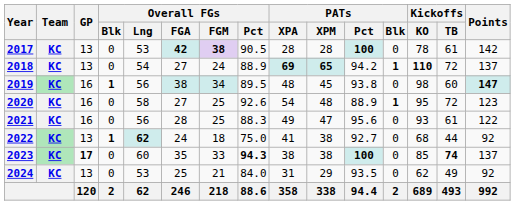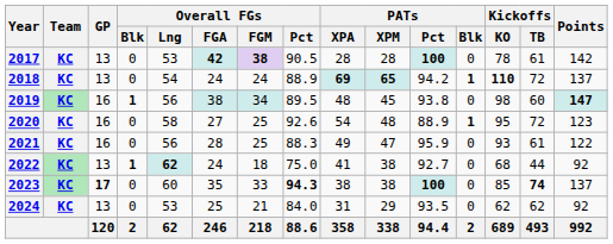 <table class=wikitable style="text-align:center;">
 <tr>
 <th rowspan="2">Year</th>
 <th rowspan="2">Team</th>
 <th rowspan="2">GP</th>
 <th colspan="5">Overall FGs</th>
 <th colspan="4">PATs</th>
 <th colspan="2">Kickoffs</th>
 <th rowspan="2">Points</th>
 </tr>
 <tr>
 <th>Blk</th>
 <th>Lng</th>
 <th>FGA</th>
 <th>FGM</th>
 <th>Pct</th>
 <th>XPA</th>
 <th>XPM</th>
 <th>Pct</th>
 <th>Blk</th>
 <th>KO</th>
 <th>TB</th>
 </tr>
 <tr>
 <th><a href='#'>2017</a></th>
 <th><a href='#'>KC</a></th>
 <td>13</td>
 <td>0</td>
 <td>53</td>
 <td style="background:#cfecec; width:3em;"><strong>42</strong></td>
 <td style="background:#e0cef2;"><strong>38</strong></td>
 <td>90.5</td>
 <td>28</td>
 <td>28</td>
 <td style="background:#cfecec; width:3em;"><strong>100</strong></td>
 <td>0</td>
 <td>78</td>
 <td>61</td>
 <td>142</td>
 </tr>
 <tr>
 <th><a href='#'>2018</a></th>
 <th><a href='#'>KC</a></th>
 <td>13</td>
 <td>0</td>
 <td>54</td>
-<td>27</td>
+<td>24</td>
 <td>24</td>
 <td>88.9</td>
 <td style="background:#cfecec; width:3em;"><strong>69</strong></td>
 <td style="background:#cfecec; width:3em;"><strong>65</strong></td>
 <td>94.2</td>
 <td><strong>1</strong></td>
 <td><strong>110</strong></td>
 <td>72</td>
 <td>137</td>
 </tr>
 <tr>
 <th><a href='#'>2019</a></th>
 <th style="background:#afe6ba;"><a href='#'>KC</a></th>
 <td>16</td>
 <td><strong>1</strong></td>
 <td>56</td>
 <td style="background:#cfecec; width:3em;">38</td>
 <td style="background:#cfecec; width:3em;">34</td>
 <td>89.5</td>
 <td>48</td>
 <td>45</td>
 <td>93.8</td>
 <td>0</td>
 <td>98</td>
 <td>60</td>
 <td style="background:#cfecec; width:3em;"><strong>147</strong></td>
 </tr>
 <tr>
 <th><a href='#'>2020</a></th>
 <th><a href='#'>KC</a></th>
 <td>16</td>
 <td>0</td>
 <td>58</td>
 <td>27</td>
 <td>25</td>
 <td>92.6</td>
 <td>54</td>
 <td>48</td>
 <td>88.9</td>
 <td><strong>1</strong></td>
 <td>95</td>
 <td>72</td>
 <td>123</td>
 </tr>
 <tr>
 <th><a href='#'>2021</a></th>
 <th><a href='#'>KC</a></th>
 <td>16</td>
 <td>0</td>
 <td>56</td>
 <td>28</td>
 <td>25</td>
 <td>88.3</td>
 <td>49</td>
 <td>47</td>
-<td>95.6</td>
+<td>95.9</td>
 <td>0</td>
 <td>93</td>
 <td>61</td>
 <td>122</td>
 </tr>
 <tr>
 <th><a href='#'>2022</a></th>
 <th style="background:#afe6ba; width:3em;"><a href='#'>KC</a></th>
 <td>13</td>
 <td><strong>1</strong></td>
 <td style="background:#cfecec; width:3em;"><strong>62</strong></td>
 <td>24</td>
 <td>18</td>
 <td>75.0</td>
 <td>41</td>
 <td>38</td>
 <td>92.7</td>
 <td>0</td>
 <td>68</td>
 <td>44</td>
 <td>92</td>
 </tr>
 <tr>
 <th><a href='#'>2023</a></th>
 <th style="background:#afe6ba; width:3em;"><a href='#'>KC</a></th>
 <td><strong>17</strong></td>
 <td>0</td>
 <td>60</td>
 <td>35</td>
 <td>33</td>
 <td><strong>94.3</strong></td>
 <td>38</td>
 <td>38</td>
 <td style="background:#cfecec; width:3em;"><strong>100</strong></td>
 <td>0</td>
 <td>85</td>
 <td><strong>74</strong></td>
 <td>137</td>
 </tr>
 <tr>
 <th><a href='#'>2024</a></th>
 <th><a href='#'>KC</a></th>
 <td>13</td>
 <td>0</td>
 <td>53</td>
 <td>25</td>
 <td>21</td>
 <td>84.0</td>
 <td>31</td>
 <td>29</td>
 <td>93.5</td>
 <td>0</td>
 <td>62</td>
-<td>49</td>
+<td>62</td>
 <td>92</td>
 </tr>
 <tr>
 <th colspan="2"></th>
 <th>120</th>
 <th>2</th>
 <th>62</th>
 <th>246</th>
 <th>218</th>
 <th>88.6</th>
 <th>358</th>
 <th>338</th>
 <th>94.4</th>
 <th>2</th>
 <th>689</th>
 <th>493</th>
 <th>992</th>
 </tr>
 </table>
